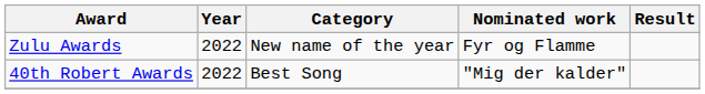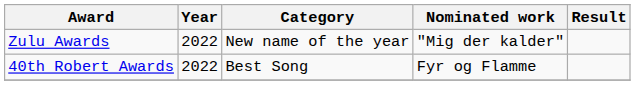 <table class="wikitable">
 <tr>
 <th>Award</th>
 <th>Year</th>
 <th>Category</th>
 <th>Nominated work</th>
 <th>Result</th>
 </tr>
 <tr>
 <td><a href='#'>Zulu Awards</a></td>
 <td>2022</td>
 <td>New name of the year</td>
-<td>Fyr og Flamme</td>
+<td>"Mig der kalder"</td>
 <td></td>
 </tr>
 <tr>
 <td><a href='#'>40th Robert Awards</a></td>
 <td>2022</td>
 <td>Best Song</td>
-<td>"Mig der kalder"</td>
+<td>Fyr og Flamme</td>
 <td></td>
 </tr>
 <tr>
 </tr>
 </table>
